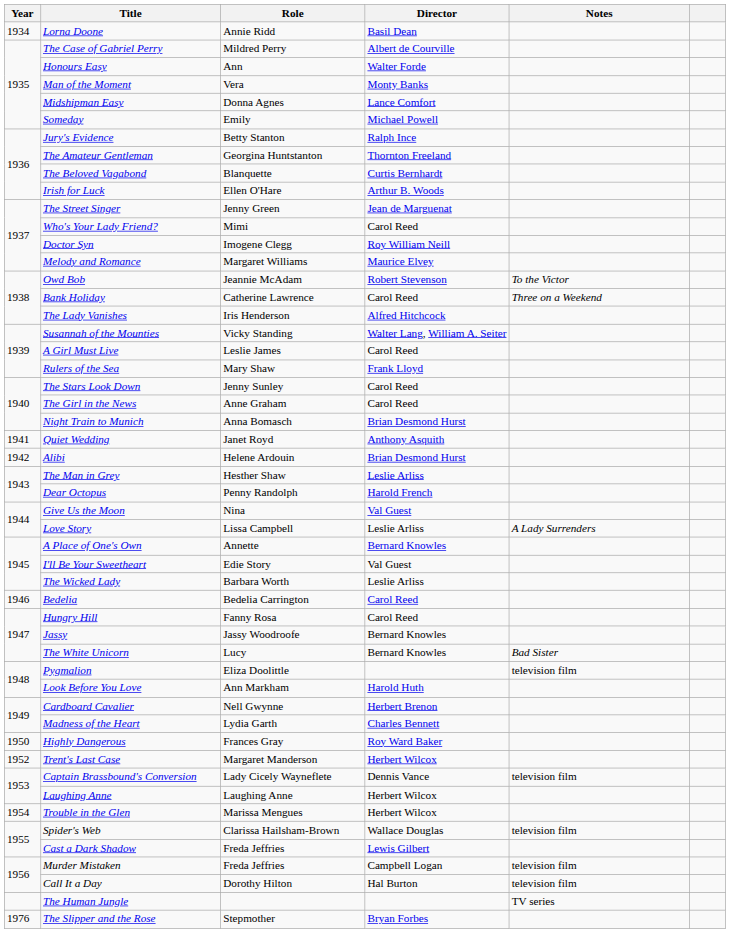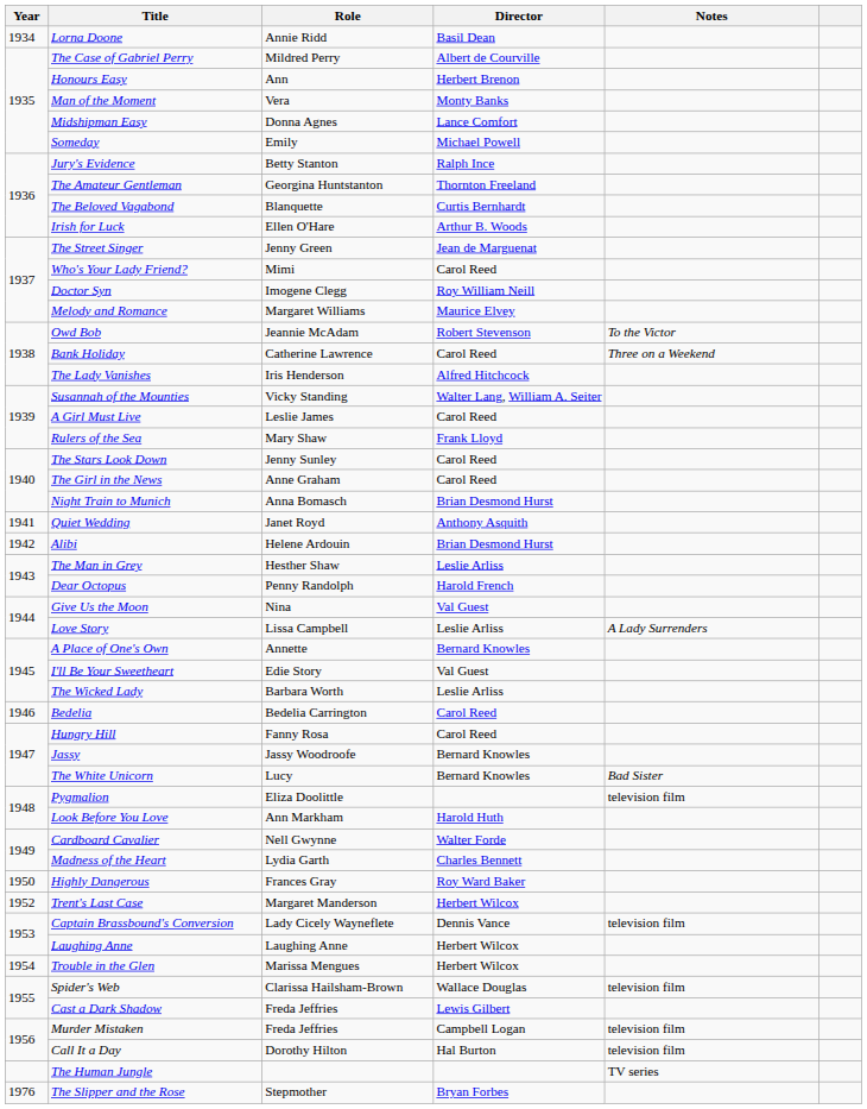 <table class="wikitable sortable">
 <tr>
 <th style="width:5%;">Year</th>
 <th style="width:25%;">Title</th>
 <th style="width:20%;">Role</th>
 <th style="width:20%;">Director</th>
 <th style="width:25%;" class="unsortable">Notes</th>
 <th style="width:5%;" class="unsortable"></th>
 </tr>
 <tr>
 <td>1934</td>
 <td><em><a href='#'>Lorna Doone</a></em></td>
 <td>Annie Ridd</td>
 <td><a href='#'>Basil Dean</a></td>
 <td></td>
 <td></td>
 </tr>
 <tr>
 <td rowspan="5">1935</td>
 <td><em><a href='#'>The Case of Gabriel Perry</a></em></td>
 <td>Mildred Perry</td>
 <td><a href='#'>Albert de Courville</a></td>
 <td></td>
 <td></td>
 </tr>
 <tr>
 <td><em><a href='#'>Honours Easy</a></em></td>
 <td>Ann</td>
-<td><a href='#'>Walter Forde</a></td>
+<td><a href='#'>Herbert Brenon</a></td>
 <td></td>
 <td></td>
 </tr>
 <tr>
 <td><em><a href='#'>Man of the Moment</a></em></td>
 <td>Vera</td>
 <td><a href='#'>Monty Banks</a></td>
 <td></td>
 <td></td>
 </tr>
 <tr>
 <td><em><a href='#'>Midshipman Easy</a></em></td>
 <td>Donna Agnes</td>
 <td><a href='#'>Lance Comfort</a></td>
 <td></td>
 <td></td>
 </tr>
 <tr>
 <td><em><a href='#'>Someday</a></em></td>
 <td>Emily</td>
 <td><a href='#'>Michael Powell</a></td>
 <td></td>
 <td></td>
 </tr>
 <tr>
 <td rowspan="4">1936</td>
 <td><em><a href='#'>Jury's Evidence</a></em></td>
 <td>Betty Stanton</td>
 <td><a href='#'>Ralph Ince</a></td>
 <td></td>
 <td></td>
 </tr>
 <tr>
 <td><em><a href='#'>The Amateur Gentleman</a></em></td>
 <td>Georgina Huntstanton</td>
 <td><a href='#'>Thornton Freeland</a></td>
 <td></td>
 <td></td>
 </tr>
 <tr>
 <td><em><a href='#'>The Beloved Vagabond</a></em></td>
 <td>Blanquette</td>
 <td><a href='#'>Curtis Bernhardt</a></td>
 <td></td>
 <td></td>
 </tr>
 <tr>
 <td><em><a href='#'>Irish for Luck</a></em></td>
 <td>Ellen O'Hare</td>
 <td><a href='#'>Arthur B. Woods</a></td>
 <td></td>
 <td></td>
 </tr>
 <tr>
 <td rowspan="4">1937</td>
 <td><em><a href='#'>The Street Singer</a></em></td>
 <td>Jenny Green</td>
 <td><a href='#'>Jean de Marguenat</a></td>
 <td></td>
 <td></td>
 </tr>
 <tr>
 <td><em><a href='#'>Who's Your Lady Friend?</a></em></td>
 <td>Mimi</td>
 <td>Carol Reed</td>
 <td></td>
 <td></td>
 </tr>
 <tr>
 <td><em><a href='#'>Doctor Syn</a></em></td>
 <td>Imogene Clegg</td>
 <td><a href='#'>Roy William Neill</a></td>
 <td></td>
 <td></td>
 </tr>
 <tr>
 <td><em><a href='#'>Melody and Romance</a></em></td>
 <td>Margaret Williams</td>
 <td><a href='#'>Maurice Elvey</a></td>
 <td></td>
 <td></td>
 </tr>
 <tr>
 <td rowspan="3">1938</td>
 <td><em><a href='#'>Owd Bob</a></em></td>
 <td>Jeannie McAdam</td>
 <td><a href='#'>Robert Stevenson</a></td>
 <td><em>To the Victor</em></td>
 <td></td>
 </tr>
 <tr>
 <td><em><a href='#'>Bank Holiday</a></em></td>
 <td>Catherine Lawrence</td>
 <td>Carol Reed</td>
 <td><em>Three on a Weekend</em></td>
 <td></td>
 </tr>
 <tr>
 <td><em><a href='#'>The Lady Vanishes</a></em></td>
 <td>Iris Henderson</td>
 <td><a href='#'>Alfred Hitchcock</a></td>
 <td></td>
 <td></td>
 </tr>
 <tr>
 <td rowspan="3">1939</td>
 <td><em><a href='#'>Susannah of the Mounties</a></em></td>
 <td>Vicky Standing</td>
 <td><a href='#'>Walter Lang</a>, <a href='#'>William A. Seiter</a></td>
 <td></td>
 <td></td>
 </tr>
 <tr>
 <td><em><a href='#'>A Girl Must Live</a></em></td>
 <td>Leslie James</td>
 <td>Carol Reed</td>
 <td></td>
 <td></td>
 </tr>
 <tr>
 <td><em><a href='#'>Rulers of the Sea</a></em></td>
 <td>Mary Shaw</td>
 <td><a href='#'>Frank Lloyd</a></td>
 <td></td>
 <td></td>
 </tr>
 <tr>
 <td rowspan="3">1940</td>
 <td><em><a href='#'>The Stars Look Down</a></em></td>
 <td>Jenny Sunley</td>
 <td>Carol Reed</td>
 <td></td>
 <td></td>
 </tr>
 <tr>
 <td><em><a href='#'>The Girl in the News</a></em></td>
 <td>Anne Graham</td>
 <td>Carol Reed</td>
 <td></td>
 <td></td>
 </tr>
 <tr>
 <td><em><a href='#'>Night Train to Munich</a></em></td>
 <td>Anna Bomasch</td>
 <td><a href='#'>Brian Desmond Hurst</a></td>
 <td></td>
 <td></td>
 </tr>
 <tr>
 <td>1941</td>
 <td><em><a href='#'>Quiet Wedding</a></em></td>
 <td>Janet Royd</td>
 <td><a href='#'>Anthony Asquith</a></td>
 <td></td>
 <td></td>
 </tr>
 <tr>
 <td>1942</td>
 <td><em><a href='#'>Alibi</a></em></td>
 <td>Helene Ardouin</td>
 <td><a href='#'>Brian Desmond Hurst</a></td>
 <td></td>
 <td></td>
 </tr>
 <tr>
 <td rowspan="2">1943</td>
 <td><em><a href='#'>The Man in Grey</a></em></td>
 <td>Hesther Shaw</td>
 <td><a href='#'>Leslie Arliss</a></td>
 <td></td>
 <td></td>
 </tr>
 <tr>
 <td><em><a href='#'>Dear Octopus</a></em></td>
 <td>Penny Randolph</td>
 <td><a href='#'>Harold French</a></td>
 <td></td>
 <td></td>
 </tr>
 <tr>
 <td rowspan="2">1944</td>
 <td><em><a href='#'>Give Us the Moon</a></em></td>
 <td>Nina</td>
 <td><a href='#'>Val Guest</a></td>
 <td></td>
 <td></td>
 </tr>
 <tr>
 <td><em><a href='#'>Love Story</a></em></td>
 <td>Lissa Campbell</td>
 <td>Leslie Arliss</td>
 <td><em>A Lady Surrenders</em></td>
 <td></td>
 </tr>
 <tr>
 <td rowspan="3">1945</td>
 <td><em><a href='#'>A Place of One's Own</a></em></td>
 <td>Annette</td>
 <td><a href='#'>Bernard Knowles</a></td>
 <td></td>
 <td></td>
 </tr>
 <tr>
 <td><em><a href='#'>I'll Be Your Sweetheart</a></em></td>
 <td>Edie Story</td>
 <td>Val Guest</td>
 <td></td>
 <td></td>
 </tr>
 <tr>
 <td><em><a href='#'>The Wicked Lady</a></em></td>
 <td>Barbara Worth</td>
 <td>Leslie Arliss</td>
 <td></td>
 <td></td>
 </tr>
 <tr>
 <td>1946</td>
 <td><em><a href='#'>Bedelia</a></em></td>
 <td>Bedelia Carrington</td>
 <td><a href='#'>Carol Reed</a></td>
 <td></td>
 <td></td>
 </tr>
 <tr>
 <td rowspan="3">1947</td>
 <td><em><a href='#'>Hungry Hill</a></em></td>
 <td>Fanny Rosa</td>
 <td>Carol Reed</td>
 <td></td>
 <td></td>
 </tr>
 <tr>
 <td><em><a href='#'>Jassy</a></em></td>
 <td>Jassy Woodroofe</td>
 <td>Bernard Knowles</td>
 <td></td>
 <td></td>
 </tr>
 <tr>
 <td><em><a href='#'>The White Unicorn</a></em></td>
 <td>Lucy</td>
 <td>Bernard Knowles</td>
 <td><em>Bad Sister</em></td>
 <td></td>
 </tr>
 <tr>
 <td rowspan="2">1948</td>
 <td><em><a href='#'>Pygmalion</a></em></td>
 <td>Eliza Doolittle</td>
 <td></td>
 <td>television film</td>
 <td></td>
 </tr>
 <tr>
 <td><em><a href='#'>Look Before You Love</a></em></td>
 <td>Ann Markham</td>
 <td><a href='#'>Harold Huth</a></td>
 <td></td>
 <td></td>
 </tr>
 <tr>
 <td rowspan="2">1949</td>
 <td><em><a href='#'>Cardboard Cavalier</a></em></td>
 <td>Nell Gwynne</td>
-<td><a href='#'>Herbert Brenon</a></td>
+<td><a href='#'>Walter Forde</a></td>
 <td></td>
 <td></td>
 </tr>
 <tr>
 <td><em><a href='#'>Madness of the Heart</a></em></td>
 <td>Lydia Garth</td>
 <td><a href='#'>Charles Bennett</a></td>
 <td></td>
 <td></td>
 </tr>
 <tr>
 <td>1950</td>
 <td><em><a href='#'>Highly Dangerous</a></em></td>
 <td>Frances Gray</td>
 <td><a href='#'>Roy Ward Baker</a></td>
 <td></td>
 <td></td>
 </tr>
 <tr>
 <td>1952</td>
 <td><em><a href='#'>Trent's Last Case</a></em></td>
 <td>Margaret Manderson</td>
 <td><a href='#'>Herbert Wilcox</a></td>
 <td></td>
 <td></td>
 </tr>
 <tr>
 <td rowspan="2">1953</td>
 <td><em><a href='#'>Captain Brassbound's Conversion</a></em></td>
 <td>Lady Cicely Wayneflete</td>
 <td>Dennis Vance</td>
 <td>television film</td>
 <td></td>
 </tr>
 <tr>
 <td><em><a href='#'>Laughing Anne</a></em></td>
 <td>Laughing Anne</td>
 <td>Herbert Wilcox</td>
 <td></td>
 <td></td>
 </tr>
 <tr>
 <td>1954</td>
 <td><em><a href='#'>Trouble in the Glen</a></em></td>
 <td>Marissa Mengues</td>
 <td>Herbert Wilcox</td>
 <td></td>
 <td></td>
 </tr>
 <tr>
 <td rowspan="2">1955</td>
 <td><em>Spider's Web</em></td>
 <td>Clarissa Hailsham-Brown</td>
 <td>Wallace Douglas</td>
 <td>television film</td>
 <td></td>
 </tr>
 <tr>
 <td><em><a href='#'>Cast a Dark Shadow</a></em></td>
 <td>Freda Jeffries</td>
 <td><a href='#'>Lewis Gilbert</a></td>
 <td></td>
 <td></td>
 </tr>
 <tr>
 <td rowspan="2">1956</td>
 <td><em>Murder Mistaken</em></td>
 <td>Freda Jeffries</td>
 <td>Campbell Logan</td>
 <td>television film</td>
 <td></td>
 </tr>
 <tr>
 <td><em>Call It a Day</em></td>
 <td>Dorothy Hilton</td>
 <td>Hal Burton</td>
 <td>television film</td>
 <td></td>
 </tr>
 <tr>
 <td></td>
 <td><em><a href='#'>The Human Jungle</a></em></td>
 <td></td>
 <td></td>
 <td>TV series</td>
 <td></td>
 </tr>
 <tr>
 <td>1976</td>
 <td><em><a href='#'>The Slipper and the Rose</a></em></td>
 <td>Stepmother</td>
 <td><a href='#'>Bryan Forbes</a></td>
 <td></td>
 <td></td>
 </tr>
 </table>
